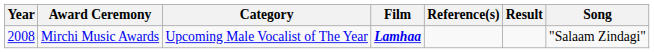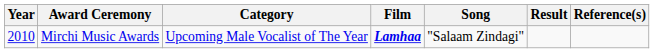 <table class="wikitable">
 <tr>
 <th>Year</th>
 <th>Award Ceremony</th>
 <th>Category</th>
 <th>Film</th>
+<th>Song</th>
+<th>Result</th>
 <th>Reference(s)</th>
-<th>Result</th>
-<th>Song</th>
 </tr>
 <tr>
-<td><a href='#'>2008</a></td>
+<td><a href='#'>2010</a></td>
 <td><a href='#'>Mirchi Music Awards</a></td>
 <td><a href='#'>Upcoming Male Vocalist of The Year</a></td>
 <td><strong><em><a href='#'>Lamhaa</a></em></strong></td>
+<td>"Salaam Zindagi"</td>
 <td></td>
 <td></td>
-<td>"Salaam Zindagi"</td>
 </tr>
 </table>
